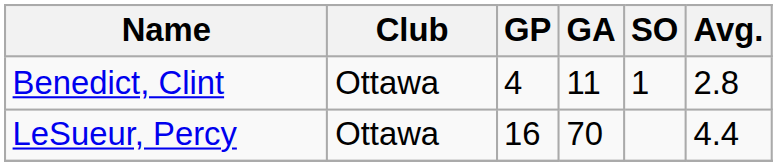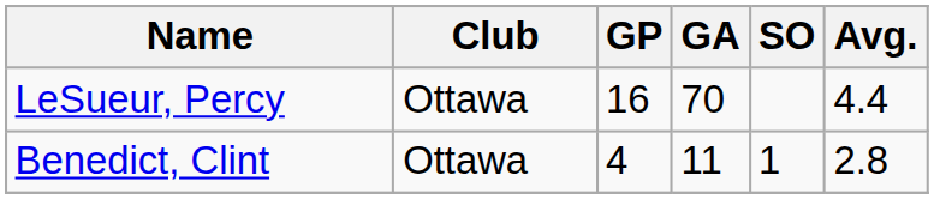 <table class="wikitable">
 <tr>
 <th width=150>Name</th>
 <th width=75>Club</th>
 <th>GP</th>
 <th>GA</th>
 <th>SO</th>
 <th>Avg.</th>
 </tr>
 <tr>
+<td><a href='#'>LeSueur, Percy</a></td>
+<td>Ottawa</td>
+<td>16</td>
+<td>70</td>
+<td></td>
+<td>4.4</td>
+</tr>
+<tr>
 <td><a href='#'>Benedict, Clint</a></td>
 <td>Ottawa</td>
 <td>4</td>
 <td>11</td>
 <td>1</td>
 <td>2.8</td>
 </tr>
 <tr>
-<td><a href='#'>LeSueur, Percy</a></td>
-<td>Ottawa</td>
-<td>16</td>
-<td>70</td>
-<td></td>
-<td>4.4</td>
-</tr>
-<tr>
 </tr>
 </table>
